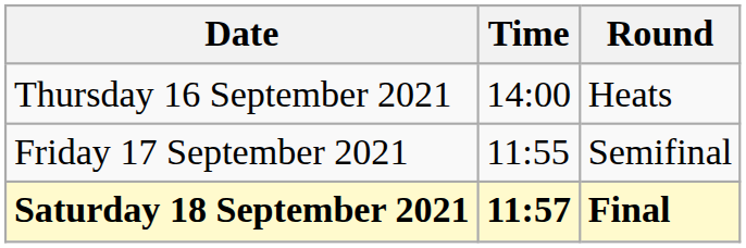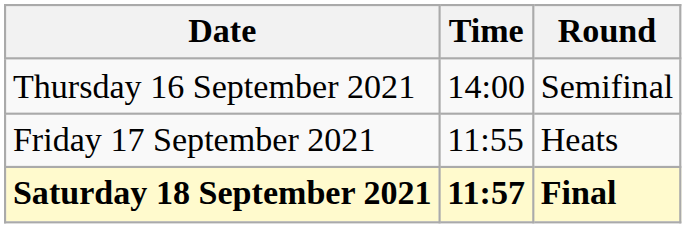 <table class="wikitable">
 <tr>
 <th>Date</th>
 <th>Time</th>
 <th>Round</th>
 </tr>
 <tr>
 <td>Thursday 16 September 2021</td>
 <td>14:00</td>
-<td>Heats</td>
+<td>Semifinal</td>
 </tr>
 <tr>
 <td>Friday 17 September 2021</td>
 <td>11:55</td>
-<td>Semifinal</td>
+<td>Heats</td>
 </tr>
 <tr>
 <td style=background:lemonchiffon><strong>Saturday 18 September 2021</strong></td>
 <td style=background:lemonchiffon><strong>11:57</strong></td>
 <td style=background:lemonchiffon><strong>Final</strong></td>
 </tr>
 </table>
